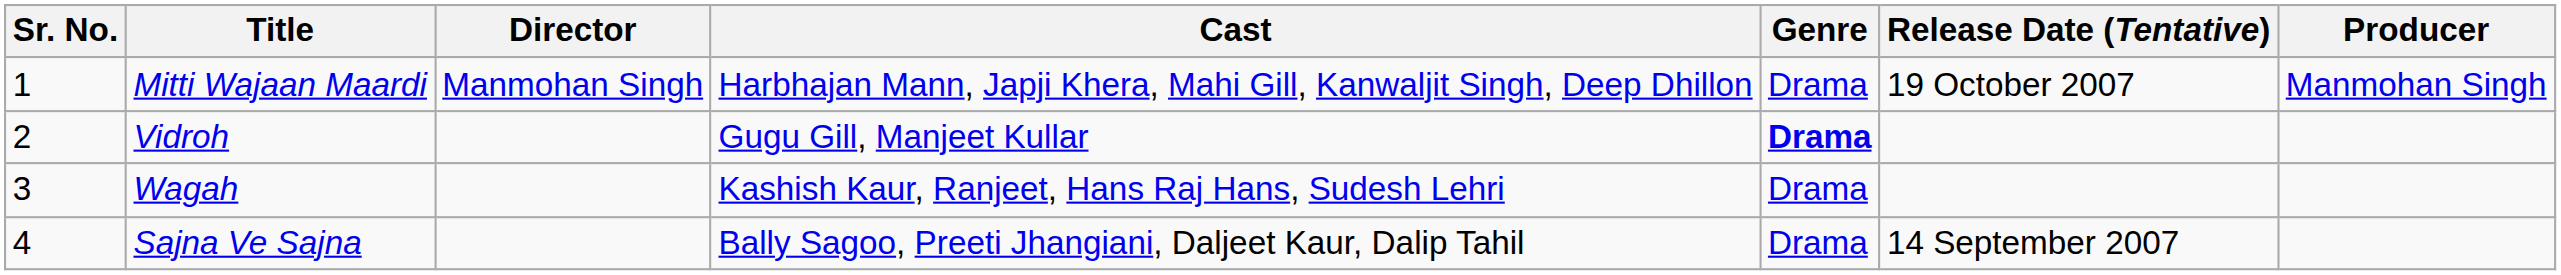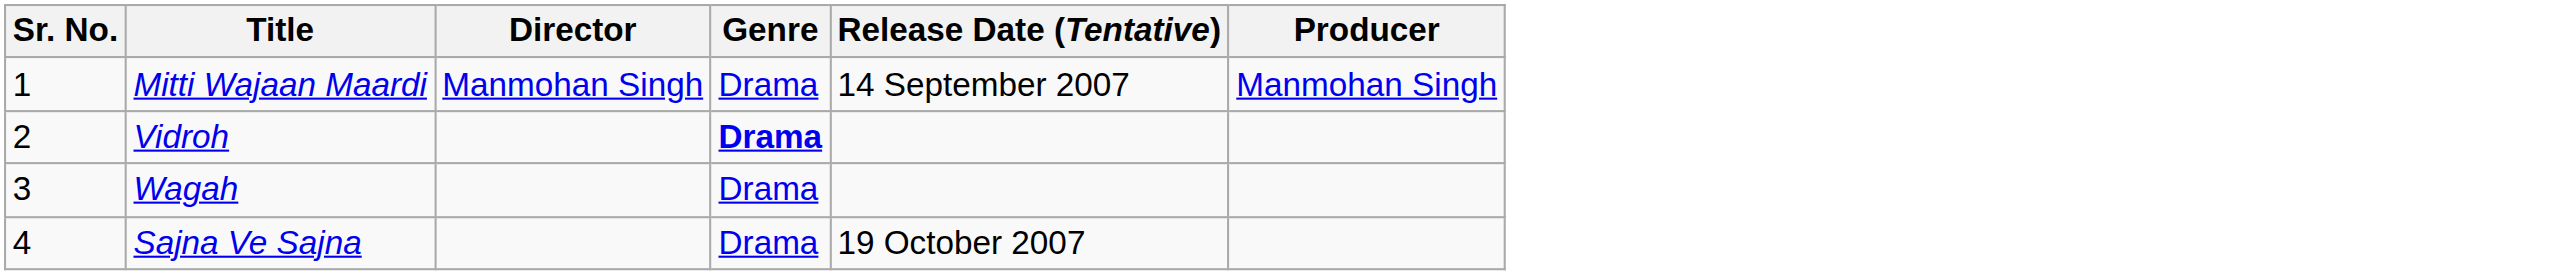 <table class="wikitable">
 <tr>
 <th>Sr. No.</th>
 <th>Title</th>
 <th>Director</th>
-<th>Cast</th>
 <th>Genre</th>
 <th>Release Date (<em>Tentative</em>)</th>
 <th>Producer</th>
 </tr>
 <tr>
 <td>1</td>
 <td><em><a href='#'>Mitti Wajaan Maardi</a></em></td>
 <td><a href='#'>Manmohan Singh</a></td>
-<td><a href='#'>Harbhajan Mann</a>, <a href='#'>Japji Khera</a>, <a href='#'>Mahi Gill</a>, <a href='#'>Kanwaljit Singh</a>, <a href='#'>Deep Dhillon</a></td>
 <td><a href='#'>Drama</a></td>
-<td>19 October 2007</td>
+<td>14 September 2007</td>
 <td><a href='#'>Manmohan Singh</a></td>
 </tr>
 <tr>
 <td>2</td>
 <td><em><a href='#'>Vidroh</a></em></td>
 <td></td>
-<td><a href='#'>Gugu Gill</a>, <a href='#'>Manjeet Kullar</a></td>
 <td><strong><a href='#'>Drama</a></strong></td>
 <td></td>
 <td></td>
 </tr>
 <tr>
 <td>3</td>
 <td><em><a href='#'>Wagah</a></em></td>
 <td></td>
-<td><a href='#'>Kashish Kaur</a>, <a href='#'>Ranjeet</a>, <a href='#'>Hans Raj Hans</a>, <a href='#'>Sudesh Lehri</a></td>
 <td><a href='#'>Drama</a></td>
 <td></td>
 <td></td>
 </tr>
 <tr>
 <td>4</td>
 <td><em><a href='#'>Sajna Ve Sajna</a></em></td>
 <td></td>
-<td><a href='#'>Bally Sagoo</a>, <a href='#'>Preeti Jhangiani</a>, Daljeet Kaur, Dalip Tahil</td>
 <td><a href='#'>Drama</a></td>
-<td>14 September 2007</td>
+<td>19 October 2007</td>
 <td></td>
 </tr>
 </table>
